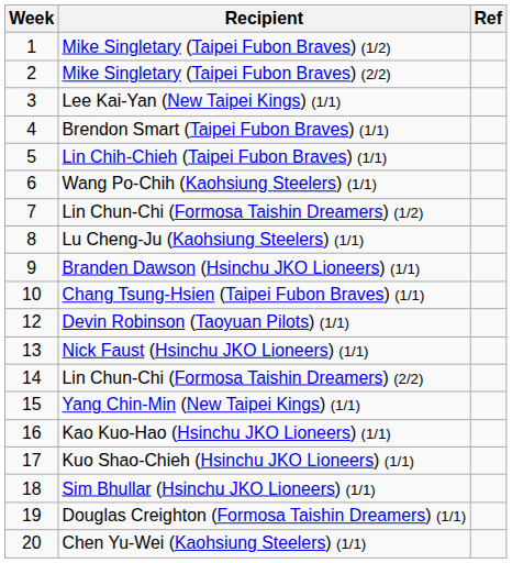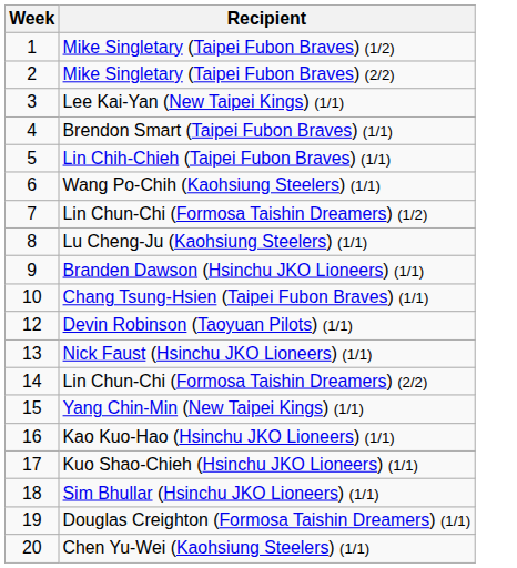 <table class="wikitable sortable" style="text-align:left;">
 <tr>
 <th>Week</th>
 <th>Recipient</th>
-<th class=unsortable>Ref</th>
 </tr>
 <tr>
 <td style="text-align:center;">1</td>
 <td><a href='#'>Mike Singletary</a> (<a href='#'>Taipei Fubon Braves</a>) <small>(1/2)</small></td>
-<td style="text-align:center;"></td>
 </tr>
 <tr>
 <td style="text-align:center;">2</td>
 <td><a href='#'>Mike Singletary</a> (<a href='#'>Taipei Fubon Braves</a>) <small>(2/2)</small></td>
-<td style="text-align:center;"></td>
 </tr>
 <tr>
 <td style="text-align:center;">3</td>
 <td>Lee Kai-Yan (<a href='#'>New Taipei Kings</a>) <small>(1/1)</small></td>
-<td style="text-align:center;"></td>
 </tr>
 <tr>
 <td style="text-align:center;">4</td>
 <td>Brendon Smart (<a href='#'>Taipei Fubon Braves</a>) <small>(1/1)</small></td>
-<td style="text-align:center;"></td>
 </tr>
 <tr>
 <td style="text-align:center;">5</td>
 <td><a href='#'>Lin Chih-Chieh</a> (<a href='#'>Taipei Fubon Braves</a>) <small>(1/1)</small></td>
-<td style="text-align:center;"></td>
 </tr>
 <tr>
 <td style="text-align:center;">6</td>
 <td>Wang Po-Chih (<a href='#'>Kaohsiung Steelers</a>) <small>(1/1)</small></td>
-<td style="text-align:center;"></td>
 </tr>
 <tr>
 <td style="text-align:center;">7</td>
 <td>Lin Chun-Chi (<a href='#'>Formosa Taishin Dreamers</a>) <small>(1/2)</small></td>
-<td style="text-align:center;"></td>
 </tr>
 <tr>
 <td style="text-align:center;">8</td>
 <td>Lu Cheng-Ju (<a href='#'>Kaohsiung Steelers</a>) <small>(1/1)</small></td>
-<td style="text-align:center;"></td>
 </tr>
 <tr>
 <td style="text-align:center;">9</td>
 <td><a href='#'>Branden Dawson</a> (<a href='#'>Hsinchu JKO Lioneers</a>) <small>(1/1)</small></td>
-<td style="text-align:center;"></td>
 </tr>
 <tr>
 <td style="text-align:center;">10</td>
 <td><a href='#'>Chang Tsung-Hsien</a> (<a href='#'>Taipei Fubon Braves</a>) <small>(1/1)</small></td>
-<td style="text-align:center;"></td>
 </tr>
 <tr>
 <td style="text-align:center;">12</td>
 <td><a href='#'>Devin Robinson</a> (<a href='#'>Taoyuan Pilots</a>) <small>(1/1)</small></td>
-<td style="text-align:center;"></td>
 </tr>
 <tr>
 <td style="text-align:center;">13</td>
 <td><a href='#'>Nick Faust</a> (<a href='#'>Hsinchu JKO Lioneers</a>) <small>(1/1)</small></td>
-<td style="text-align:center;"></td>
 </tr>
 <tr>
 <td style="text-align:center;">14</td>
 <td>Lin Chun-Chi (<a href='#'>Formosa Taishin Dreamers</a>) <small>(2/2)</small></td>
-<td style="text-align:center;"></td>
 </tr>
 <tr>
 <td style="text-align:center;">15</td>
 <td><a href='#'>Yang Chin-Min</a> (<a href='#'>New Taipei Kings</a>) <small>(1/1)</small></td>
-<td style="text-align:center;"></td>
 </tr>
 <tr>
 <td style="text-align:center;">16</td>
 <td>Kao Kuo-Hao (<a href='#'>Hsinchu JKO Lioneers</a>) <small>(1/1)</small></td>
-<td style="text-align:center;"></td>
 </tr>
 <tr>
 <td style="text-align:center;">17</td>
 <td>Kuo Shao-Chieh (<a href='#'>Hsinchu JKO Lioneers</a>) <small>(1/1)</small></td>
-<td style="text-align:center;"></td>
 </tr>
 <tr>
 <td style="text-align:center;">18</td>
 <td><a href='#'>Sim Bhullar</a> (<a href='#'>Hsinchu JKO Lioneers</a>) <small>(1/1)</small></td>
-<td style="text-align:center;"></td>
 </tr>
 <tr>
 <td style="text-align:center;">19</td>
 <td>Douglas Creighton (<a href='#'>Formosa Taishin Dreamers</a>) <small>(1/1)</small></td>
-<td style="text-align:center;"></td>
 </tr>
 <tr>
 <td style="text-align:center;">20</td>
 <td>Chen Yu-Wei (<a href='#'>Kaohsiung Steelers</a>) <small>(1/1)</small></td>
-<td style="text-align:center;"></td>
 </tr>
 </table>
